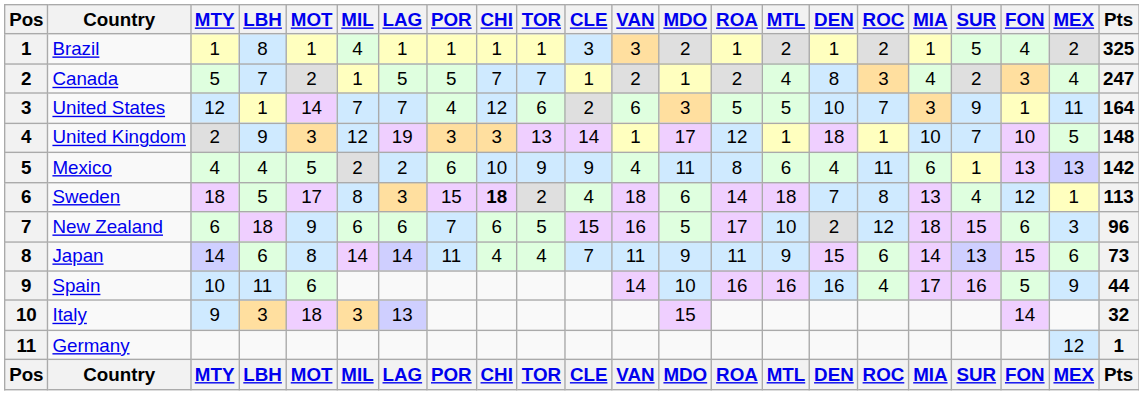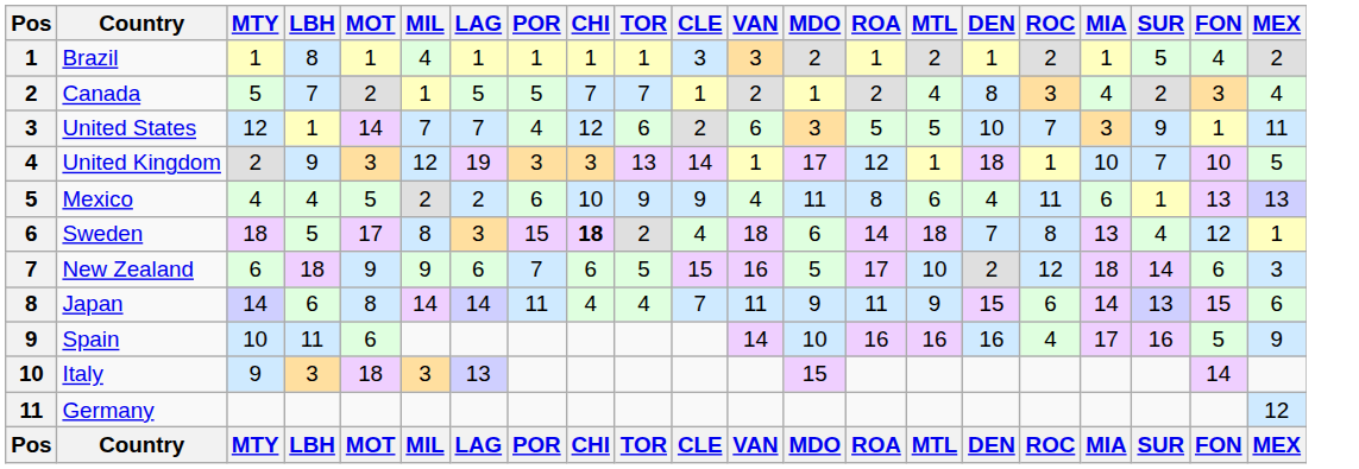 <table class="wikitable" style="font-size: 85%;">
 <tr valign="top">
 <th valign="middle">Pos</th>
 <th valign="middle">Country</th>
 <th width="27"><a href='#'>MTY</a> </th>
 <th width="27"><a href='#'>LBH</a> </th>
 <th width="27"><a href='#'>MOT</a> </th>
 <th width="27"><a href='#'>MIL</a> </th>
 <th width="27"><a href='#'>LAG</a> </th>
 <th width="27"><a href='#'>POR</a> </th>
 <th width="27"><a href='#'>CHI</a> </th>
 <th width="27"><a href='#'>TOR</a> </th>
 <th width="27"><a href='#'>CLE</a> </th>
 <th width="27"><a href='#'>VAN</a> </th>
 <th width="27"><a href='#'>MDO</a> </th>
 <th width="27"><a href='#'>ROA</a> </th>
 <th width="27"><a href='#'>MTL</a> </th>
 <th width="27"><a href='#'>DEN</a> </th>
 <th width="27"><a href='#'>ROC</a> </th>
 <th width="27"><a href='#'>MIA</a> </th>
 <th width="27"><a href='#'>SUR</a> </th>
 <th width="27"><a href='#'>FON</a> </th>
 <th width="27"><a href='#'>MEX</a> </th>
-<th valign="middle">Pts</th>
 </tr>
 <tr>
 <th>1</th>
 <td> <a href='#'>Brazil</a></td>
 <td style="background:#ffffbf;" align=center>1</td>
 <td style="background:#CFEAFF;" align=center>8</td>
 <td style="background:#ffffbf;" align=center>1</td>
 <td style="background:#dfffdf;" align=center>4</td>
 <td style="background:#ffffbf;" align=center>1</td>
 <td style="background:#ffffbf;" align=center>1</td>
 <td style="background:#ffffbf;" align=center>1</td>
 <td style="background:#ffffbf;" align=center>1</td>
 <td style="background:#CFEAFF;" align=center>3</td>
 <td style="background:#ffdf9f;" align=center>3</td>
 <td style="background:#dfdfdf;" align=center>2</td>
 <td style="background:#ffffbf;" align=center>1</td>
 <td style="background:#dfdfdf;" align=center>2</td>
 <td style="background:#ffffbf;" align=center>1</td>
 <td style="background:#dfdfdf;" align=center>2</td>
 <td style="background:#ffffbf;" align=center>1</td>
 <td style="background:#dfffdf;" align=center>5</td>
 <td style="background:#dfffdf;" align=center>4</td>
 <td style="background:#dfdfdf;" align=center>2</td>
-<th>325</th>
 </tr>
 <tr>
 <th>2</th>
 <td> <a href='#'>Canada</a></td>
 <td style="background:#dfffdf;" align=center>5</td>
 <td style="background:#CFEAFF;" align=center>7</td>
 <td style="background:#dfdfdf;" align=center>2</td>
 <td style="background:#ffffbf;" align=center>1</td>
 <td style="background:#dfffdf;" align=center>5</td>
 <td style="background:#dfffdf;" align=center>5</td>
 <td style="background:#CFEAFF;" align=center>7</td>
 <td style="background:#CFEAFF;" align=center>7</td>
 <td style="background:#ffffbf;" align=center>1</td>
 <td style="background:#dfdfdf;" align=center>2</td>
 <td style="background:#ffffbf;" align=center>1</td>
 <td style="background:#dfdfdf;" align=center>2</td>
 <td style="background:#dfffdf;" align=center>4</td>
 <td style="background:#CFEAFF;" align=center>8</td>
 <td style="background:#ffdf9f;" align=center>3</td>
 <td style="background:#dfffdf;" align=center>4</td>
 <td style="background:#dfdfdf;" align=center>2</td>
 <td style="background:#ffdf9f;" align=center>3</td>
 <td style="background:#dfffdf;" align=center>4</td>
-<th>247</th>
 </tr>
 <tr>
 <th>3</th>
 <td> <a href='#'>United States</a></td>
 <td style="background:#CFEAFF;" align=center>12</td>
 <td style="background:#ffffbf;" align=center>1</td>
 <td style="background:#efcfff;" align=center>14</td>
 <td style="background:#CFEAFF;" align=center>7</td>
 <td style="background:#CFEAFF;" align=center>7</td>
 <td style="background:#dfffdf;" align=center>4</td>
 <td style="background:#CFEAFF;" align=center>12</td>
 <td style="background:#dfffdf;" align=center>6</td>
 <td style="background:#dfdfdf;" align=center>2</td>
 <td style="background:#dfffdf;" align=center>6</td>
 <td style="background:#ffdf9f;" align=center>3</td>
 <td style="background:#dfffdf;" align=center>5</td>
 <td style="background:#dfffdf;" align=center>5</td>
 <td style="background:#CFEAFF;" align=center>10</td>
 <td style="background:#CFEAFF;" align=center>7</td>
 <td style="background:#ffdf9f;" align=center>3</td>
 <td style="background:#CFEAFF;" align=center>9</td>
 <td style="background:#ffffbf;" align=center>1</td>
 <td style="background:#CFEAFF;" align=center>11</td>
-<th>164</th>
 </tr>
 <tr>
 <th>4</th>
 <td nowrap> <a href='#'>United Kingdom</a></td>
 <td style="background:#dfdfdf;" align=center>2</td>
 <td style="background:#CFEAFF;" align=center>9</td>
 <td style="background:#ffdf9f;" align=center>3</td>
 <td style="background:#CFEAFF;" align=center>12</td>
 <td style="background:#efcfff;" align=center>19</td>
 <td style="background:#ffdf9f;" align=center>3</td>
 <td style="background:#ffdf9f;" align=center>3</td>
 <td style="background:#efcfff;" align=center>13</td>
 <td style="background:#efcfff;" align=center>14</td>
 <td style="background:#ffffbf;" align=center>1</td>
 <td style="background:#efcfff;" align=center>17</td>
 <td style="background:#CFEAFF;" align=center>12</td>
 <td style="background:#ffffbf;" align=center>1</td>
 <td style="background:#efcfff;" align=center>18</td>
 <td style="background:#ffffbf;" align=center>1</td>
 <td style="background:#CFEAFF;" align=center>10</td>
 <td style="background:#CFEAFF;" align=center>7</td>
 <td style="background:#efcfff;" align=center>10</td>
 <td style="background:#dfffdf;" align=center>5</td>
-<th>148</th>
 </tr>
 <tr>
 <th>5</th>
 <td> <a href='#'>Mexico</a></td>
 <td style="background:#dfffdf;" align=center>4</td>
 <td style="background:#dfffdf;" align=center>4</td>
 <td style="background:#dfffdf;" align=center>5</td>
 <td style="background:#dfdfdf;" align=center>2</td>
 <td style="background:#CFEAFF;" align=center>2</td>
 <td style="background:#dfffdf;" align=center>6</td>
 <td style="background:#CFEAFF;" align=center>10</td>
 <td style="background:#CFEAFF;" align=center>9</td>
 <td style="background:#CFEAFF;" align=center>9</td>
 <td style="background:#dfffdf;" align=center>4</td>
 <td style="background:#CFEAFF;" align=center>11</td>
 <td style="background:#CFEAFF;" align=center>8</td>
 <td style="background:#dfffdf;" align=center>6</td>
 <td style="background:#dfffdf;" align=center>4</td>
 <td style="background:#CFEAFF;" align=center>11</td>
 <td style="background:#dfffdf;" align=center>6</td>
 <td style="background:#ffffbf;" align=center>1</td>
 <td style="background:#efcfff;" align=center>13</td>
 <td style="background:#CFCFFF;" align=center>13</td>
-<th>142</th>
 </tr>
 <tr>
 <th>6</th>
 <td> <a href='#'>Sweden</a></td>
 <td style="background:#efcfff;" align=center>18</td>
 <td style="background:#dfffdf;" align=center>5</td>
 <td style="background:#efcfff;" align=center>17</td>
 <td style="background:#CFEAFF;" align=center>8</td>
 <td style="background:#ffdf9f;" align=center>3</td>
 <td style="background:#efcfff;" align=center>15</td>
 <td style="background:#efcfff;" align=center><strong>18</strong></td>
 <td style="background:#dfdfdf;" align=center>2</td>
 <td style="background:#dfffdf;" align=center>4</td>
 <td style="background:#efcfff;" align=center>18</td>
 <td style="background:#dfffdf;" align=center>6</td>
 <td style="background:#efcfff;" align=center>14</td>
 <td style="background:#efcfff;" align=center>18</td>
 <td style="background:#CFEAFF;" align=center>7</td>
 <td style="background:#CFEAFF;" align=center>8</td>
 <td style="background:#efcfff;" align=center>13</td>
 <td style="background:#dfffdf;" align=center>4</td>
 <td style="background:#CFEAFF;" align=center>12</td>
 <td style="background:#ffffbf;" align=center>1</td>
-<th>113</th>
 </tr>
 <tr>
 <th>7</th>
 <td> <a href='#'>New Zealand</a></td>
 <td style="background:#dfffdf;" align=center>6</td>
 <td style="background:#efcfff;" align=center>18</td>
 <td style="background:#CFEAFF;" align=center>9</td>
-<td style="background:#dfffdf;" align=center>6</td>
+<td style="background:#dfffdf;" align=center>9</td>
 <td style="background:#dfffdf;" align=center>6</td>
 <td style="background:#CFEAFF;" align=center>7</td>
 <td style="background:#dfffdf;" align=center>6</td>
 <td style="background:#dfffdf;" align=center>5</td>
 <td style="background:#efcfff;" align=center>15</td>
 <td style="background:#efcfff;" align=center>16</td>
 <td style="background:#dfffdf;" align=center>5</td>
 <td style="background:#efcfff;" align=center>17</td>
 <td style="background:#CFEAFF;" align=center>10</td>
 <td style="background:#dfdfdf;" align=center>2</td>
 <td style="background:#CFEAFF;" align=center>12</td>
 <td style="background:#efcfff;" align=center>18</td>
-<td style="background:#efcfff;" align=center>15</td>
+<td style="background:#efcfff;" align=center>14</td>
 <td style="background:#dfffdf;" align=center>6</td>
 <td style="background:#CFEAFF;" align=center>3</td>
-<th>96</th>
 </tr>
 <tr>
 <th>8</th>
 <td> <a href='#'>Japan</a></td>
 <td style="background:#CFCFFF;" align=center>14</td>
 <td style="background:#dfffdf;" align=center>6</td>
 <td style="background:#CFEAFF;" align=center>8</td>
 <td style="background:#efcfff;" align=center>14</td>
 <td style="background:#CFCFFF;" align=center>14</td>
 <td style="background:#CFEAFF;" align=center>11</td>
 <td style="background:#dfffdf;" align=center>4</td>
 <td style="background:#dfffdf;" align=center>4</td>
 <td style="background:#CFEAFF;" align=center>7</td>
 <td style="background:#CFEAFF;" align=center>11</td>
 <td style="background:#CFEAFF;" align=center>9</td>
 <td style="background:#CFEAFF;" align=center>11</td>
 <td style="background:#CFEAFF;" align=center>9</td>
 <td style="background:#efcfff;" align=center>15</td>
 <td style="background:#dfffdf;" align=center>6</td>
 <td style="background:#efcfff;" align=center>14</td>
 <td style="background:#CFCFFF;" align=center>13</td>
 <td style="background:#efcfff;" align=center>15</td>
 <td style="background:#dfffdf;" align=center>6</td>
-<th>73</th>
 </tr>
 <tr>
 <th>9</th>
 <td> <a href='#'>Spain</a></td>
 <td style="background:#CFEAFF;" align=center>10</td>
 <td style="background:#CFEAFF;" align=center>11</td>
 <td style="background:#dfffdf;" align=center>6</td>
 <td></td>
 <td></td>
 <td></td>
 <td></td>
 <td></td>
 <td></td>
 <td style="background:#efcfff;" align=center>14</td>
 <td style="background:#CFEAFF;" align=center>10</td>
 <td style="background:#efcfff;" align=center>16</td>
 <td style="background:#efcfff;" align=center>16</td>
 <td style="background:#CFEAFF;" align=center>16</td>
 <td style="background:#dfffdf;" align=center>4</td>
 <td style="background:#efcfff;" align=center>17</td>
 <td style="background:#efcfff;" align=center>16</td>
 <td style="background:#dfffdf;" align=center>5</td>
 <td style="background:#CFEAFF;" align=center>9</td>
-<th>44</th>
 </tr>
 <tr>
 <th>10</th>
 <td> <a href='#'>Italy</a></td>
 <td style="background:#CFEAFF;" align=center>9</td>
 <td style="background:#ffdf9f;" align=center>3</td>
 <td style="background:#efcfff;" align=center>18</td>
 <td style="background:#ffdf9f;" align=center>3</td>
 <td style="background:#CFCFFF;" align=center>13</td>
 <td></td>
 <td></td>
 <td></td>
 <td></td>
 <td></td>
 <td style="background:#efcfff;" align=center>15</td>
 <td></td>
 <td></td>
 <td></td>
 <td></td>
 <td></td>
 <td></td>
 <td style="background:#efcfff;" align=center>14</td>
 <td></td>
-<th>32</th>
 </tr>
 <tr>
 <th>11</th>
 <td> <a href='#'>Germany</a></td>
 <td></td>
 <td></td>
 <td></td>
 <td></td>
 <td></td>
 <td></td>
 <td></td>
 <td></td>
 <td></td>
 <td></td>
 <td></td>
 <td></td>
 <td></td>
 <td></td>
 <td></td>
 <td></td>
 <td></td>
 <td></td>
 <td style="background:#CFEAFF;" align=center>12</td>
-<th>1</th>
 </tr>
 <tr style="background: #f9f9f9;" valign="top">
 <th valign="middle">Pos</th>
 <th valign="middle">Country</th>
 <th width="27"><a href='#'>MTY</a> </th>
 <th width="27"><a href='#'>LBH</a> </th>
 <th width="27"><a href='#'>MOT</a> </th>
 <th width="27"><a href='#'>MIL</a> </th>
 <th width="27"><a href='#'>LAG</a> </th>
 <th width="27"><a href='#'>POR</a> </th>
 <th width="27"><a href='#'>CHI</a> </th>
 <th width="27"><a href='#'>TOR</a> </th>
 <th width="27"><a href='#'>CLE</a> </th>
 <th width="27"><a href='#'>VAN</a> </th>
 <th width="27"><a href='#'>MDO</a> </th>
 <th width="27"><a href='#'>ROA</a> </th>
 <th width="27"><a href='#'>MTL</a> </th>
 <th width="27"><a href='#'>DEN</a> </th>
 <th width="27"><a href='#'>ROC</a> </th>
 <th width="27"><a href='#'>MIA</a> </th>
 <th width="27"><a href='#'>SUR</a> </th>
 <th width="27"><a href='#'>FON</a> </th>
 <th width="27"><a href='#'>MEX</a> </th>
-<th valign="middle">Pts</th>
 </tr>
 </table>
